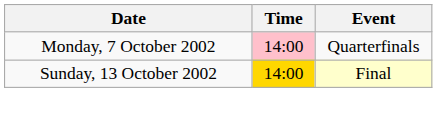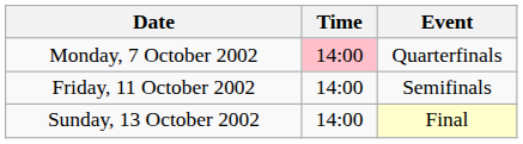 <table class = "wikitable" style="text-align:center;">
 <tr>
 <th width=220>Date</th>
 <th width=50>Time</th>
 <th width=100>Event</th>
 </tr>
 <tr>
 <td>Monday, 7 October 2002</td>
 <td style="background: pink;">14:00</td>
 <td>Quarterfinals</td>
 </tr>
 <tr>
+<td>Friday, 11 October 2002</td>
+<td>14:00</td>
+<td>Semifinals</td>
+</tr>
+<tr>
 <td>Sunday, 13 October 2002</td>
-<td style="background: gold;">14:00</td>
+<td>14:00</td>
 <td bgcolor=ffffcc>Final</td>
 </tr>
 </table>
